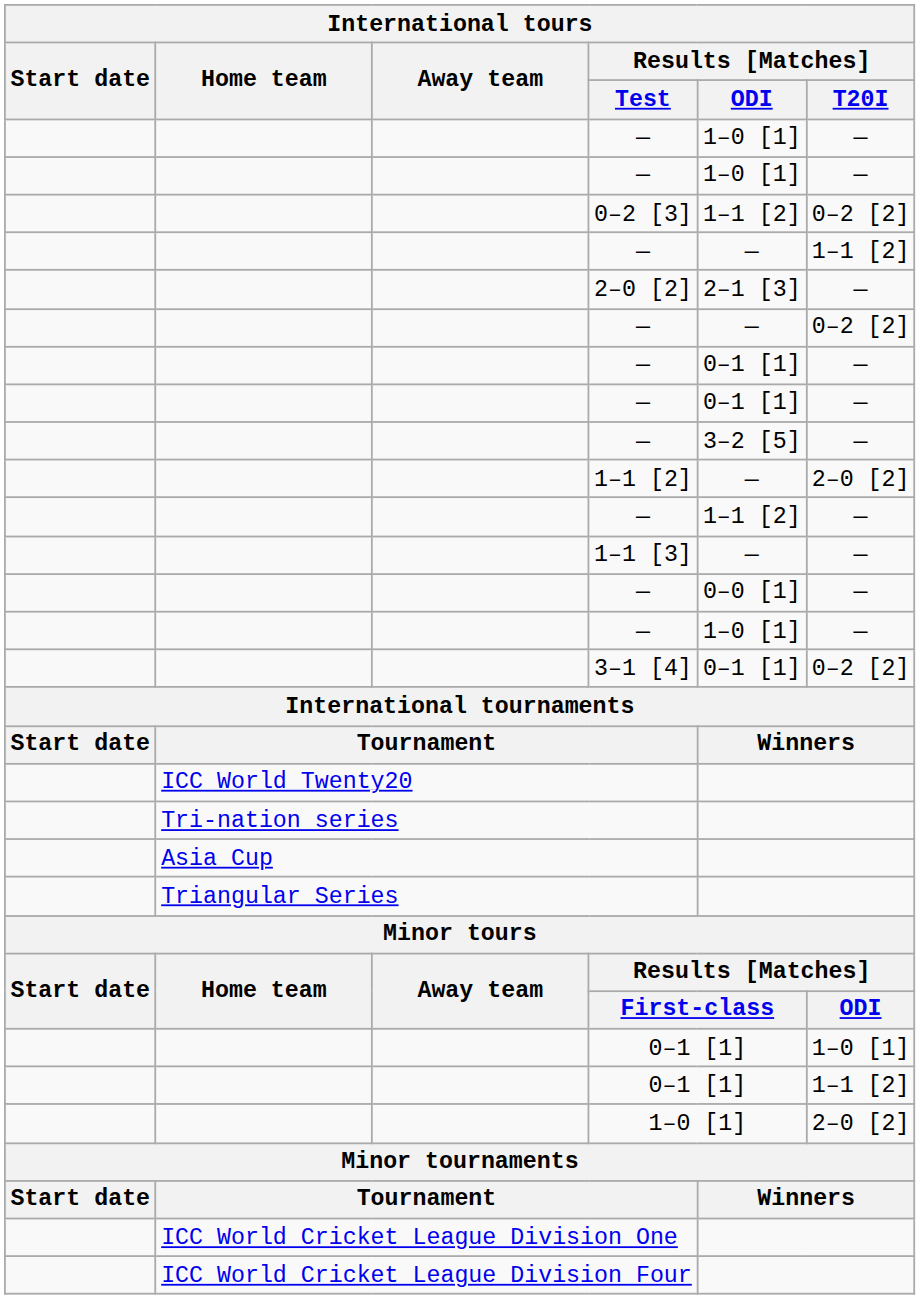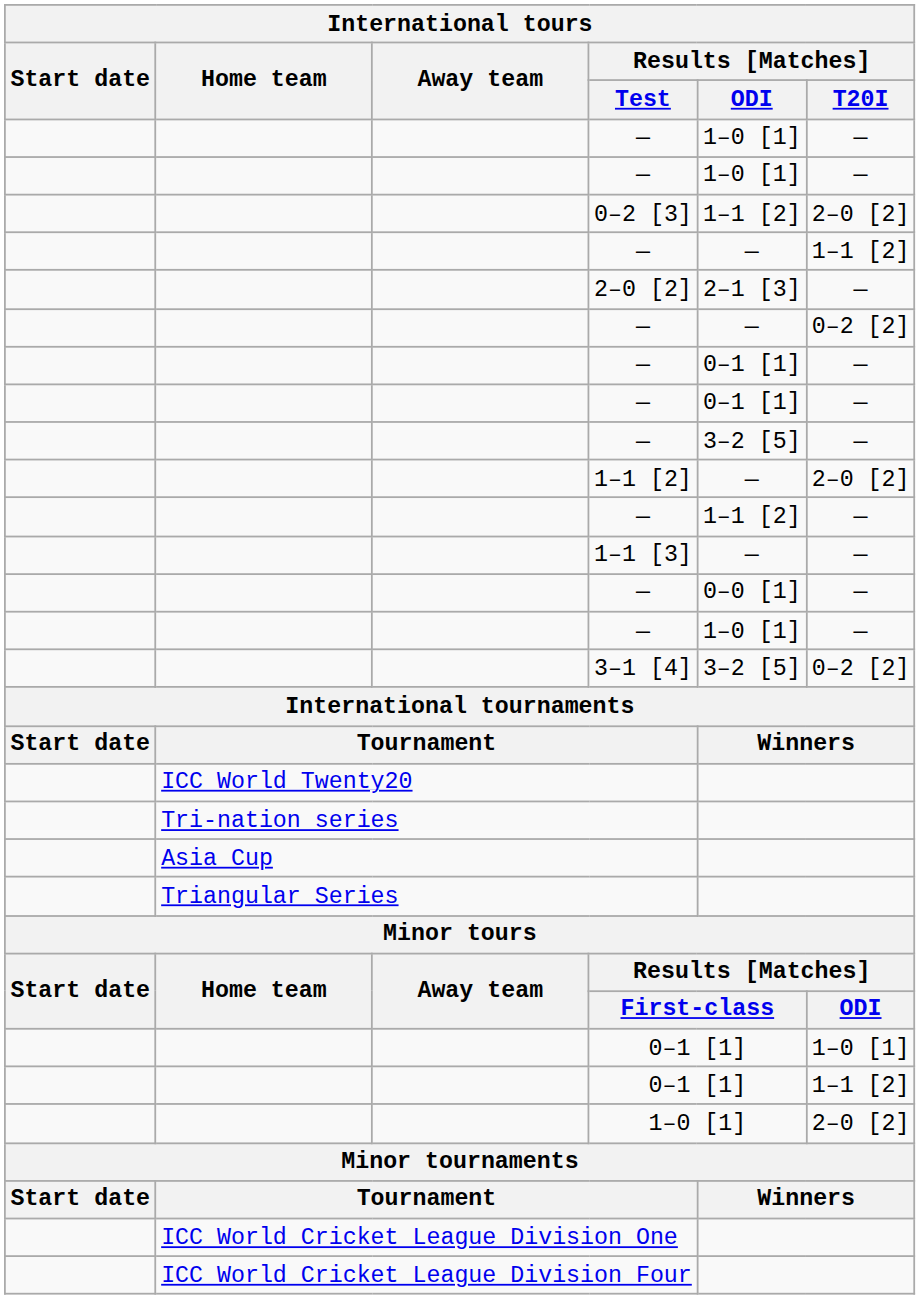 <table class="wikitable sortable" style="text-align:center; white-space:nowrap">
 <tr>
 <th colspan=6>International tours</th>
 </tr>
 <tr>
 <th rowspan=2>Start date</th>
 <th rowspan=2>Home team</th>
 <th rowspan=2>Away team</th>
 <th colspan=6 class="unsortable">Results [Matches]</th>
 </tr>
 <tr>
 <th width=50><a href='#'>Test</a></th>
 <th width=50><a href='#'>ODI</a></th>
 <th width=50><a href='#'>T20I</a></th>
 </tr>
 <tr>
 <td style="text-align:left"><a href='#'></a></td>
 <td style="text-align:left"></td>
 <td style="text-align:left"></td>
 <td>—</td>
 <td>1–0 [1]</td>
 <td>—</td>
 </tr>
 <tr>
 <td style="text-align:left"><a href='#'></a></td>
 <td style="text-align:left"></td>
 <td style="text-align:left"></td>
 <td>—</td>
 <td>1–0 [1]</td>
 <td>—</td>
 </tr>
 <tr>
 <td style="text-align:left"><a href='#'></a></td>
 <td style="text-align:left"></td>
 <td style="text-align:left"></td>
 <td>0–2 [3]</td>
 <td>1–1 [2]</td>
-<td>0–2 [2]</td>
+<td>2–0 [2]</td>
 </tr>
 <tr>
 <td style="text-align:left"><a href='#'></a></td>
 <td style="text-align:left"> </td>
 <td style="text-align:left"></td>
 <td>—</td>
 <td>—</td>
 <td>1–1 [2]</td>
 </tr>
 <tr>
 <td style="text-align:left"><a href='#'></a></td>
 <td style="text-align:left"></td>
 <td style="text-align:left"></td>
 <td>2–0 [2]</td>
 <td>2–1 [3]</td>
 <td>—</td>
 </tr>
 <tr>
 <td style="text-align:left"><a href='#'></a></td>
 <td style="text-align:left"></td>
 <td style="text-align:left"></td>
 <td>—</td>
 <td>—</td>
 <td>0–2 [2]</td>
 </tr>
 <tr>
 <td style="text-align:left"><a href='#'></a></td>
 <td style="text-align:left"></td>
 <td style="text-align:left"></td>
 <td>—</td>
 <td>0–1 [1]</td>
 <td>—</td>
 </tr>
 <tr>
 <td style="text-align:left"><a href='#'></a></td>
 <td style="text-align:left"></td>
 <td style="text-align:left"></td>
 <td>—</td>
 <td>0–1 [1]</td>
 <td>—</td>
 </tr>
 <tr>
 <td style="text-align:left"><a href='#'></a></td>
 <td style="text-align:left"></td>
 <td style="text-align:left"></td>
 <td>—</td>
 <td>3–2 [5]</td>
 <td>—</td>
 </tr>
 <tr>
 <td style="text-align:left"><a href='#'></a></td>
 <td style="text-align:left"></td>
 <td style="text-align:left"></td>
 <td>1–1 [2]</td>
 <td>—</td>
 <td>2–0 [2]</td>
 </tr>
 <tr>
 <td style="text-align:left"><a href='#'></a></td>
 <td style="text-align:left"></td>
 <td style="text-align:left"></td>
 <td>—</td>
 <td>1–1 [2]</td>
 <td>—</td>
 </tr>
 <tr>
 <td style="text-align:left"><a href='#'></a></td>
 <td style="text-align:left"></td>
 <td style="text-align:left"></td>
 <td>1–1 [3]</td>
 <td>—</td>
 <td>—</td>
 </tr>
 <tr>
 <td style="text-align:left"><a href='#'></a></td>
 <td style="text-align:left"></td>
 <td style="text-align:left"></td>
 <td>—</td>
 <td>0–0 [1]</td>
 <td>—</td>
 </tr>
 <tr>
 <td style="text-align:left"><a href='#'></a></td>
 <td style="text-align:left"> </td>
 <td style="text-align:left"></td>
 <td>—</td>
 <td>1–0 [1]</td>
 <td>—</td>
 </tr>
 <tr>
 <td style="text-align:left"><a href='#'></a></td>
 <td style="text-align:left"></td>
 <td style="text-align:left"></td>
 <td>3–1 [4]</td>
-<td>0–1 [1]</td>
+<td>3–2 [5]</td>
 <td>0–2 [2]</td>
 </tr>
 <tr class="sortbottom">
 <th colspan=6>International tournaments</th>
 </tr>
 <tr class="sortbottom">
 <th>Start date</th>
 <th colspan=3>Tournament</th>
 <th colspan=2>Winners</th>
 </tr>
 <tr class="sortbottom">
 <td style="text-align:left"><a href='#'></a></td>
 <td style="text-align:left" colspan=3> <a href='#'>ICC World Twenty20</a></td>
 <td style="text-align:left" colspan=2></td>
 </tr>
 <tr class="sortbottom">
 <td style="text-align:left"><a href='#'></a></td>
 <td style="text-align:left" colspan=3> <a href='#'>Tri-nation series</a></td>
 <td style="text-align:left" colspan=2></td>
 </tr>
 <tr class="sortbottom">
 <td style="text-align:left"><a href='#'></a></td>
 <td style="text-align:left" colspan=3> <a href='#'>Asia Cup</a></td>
 <td style="text-align:left" colspan=2></td>
 </tr>
 <tr class="sortbottom">
 <td style="text-align:left"><a href='#'></a></td>
 <td style="text-align:left" colspan=3> <a href='#'>Triangular Series</a></td>
 <td style="text-align:left" colspan=2></td>
 </tr>
 <tr class="sortbottom">
 <th colspan=6>Minor tours</th>
 </tr>
 <tr class="sortbottom">
 <th rowspan=2>Start date</th>
 <th rowspan=2>Home team</th>
 <th rowspan=2>Away team</th>
 <th colspan=6 class="unsortable">Results [Matches]</th>
 </tr>
 <tr class="sortbottom">
 <th colspan=2><a href='#'>First-class</a></th>
 <th><a href='#'>ODI</a></th>
 </tr>
 <tr class="sortbottom">
 <td style="text-align:left"><a href='#'></a></td>
 <td style="text-align:left"></td>
 <td style="text-align:left"></td>
 <td colspan=2>0–1 [1]</td>
 <td>1–0 [1]</td>
 </tr>
 <tr class="sortbottom">
 <td style="text-align:left"><a href='#'></a></td>
 <td style="text-align:left"></td>
 <td style="text-align:left"></td>
 <td colspan=2>0–1 [1]</td>
 <td>1–1 [2]</td>
 </tr>
 <tr class="sortbottom">
 <td style="text-align:left"><a href='#'></a></td>
 <td style="text-align:left"></td>
 <td style="text-align:left"></td>
 <td colspan=2>1–0 [1]</td>
 <td>2–0 [2]</td>
 </tr>
 <tr class="sortbottom">
 <th colspan=6>Minor tournaments</th>
 </tr>
 <tr class="sortbottom">
 <th>Start date</th>
 <th colspan=3>Tournament</th>
 <th colspan=2>Winners</th>
 </tr>
 <tr class="sortbottom">
 <td style="text-align:left"><a href='#'></a></td>
 <td style="text-align:left" colspan=3> <a href='#'>ICC World Cricket League Division One</a></td>
 <td style="text-align:left" colspan=2></td>
 </tr>
 <tr class="sortbottom">
 <td style="text-align:left"><a href='#'></a></td>
 <td style="text-align:left" colspan=3> <a href='#'>ICC World Cricket League Division Four</a></td>
 <td style="text-align:left" colspan=2></td>
 </tr>
 </table>
